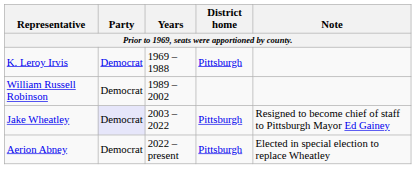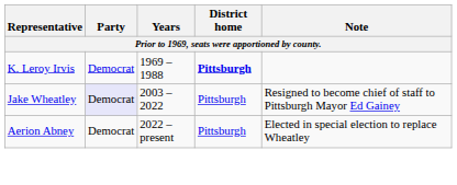 <table class=wikitable>
 <tr valign=bottom>
 <th>Representative</th>
 <th>Party</th>
 <th>Years</th>
 <th>District home</th>
 <th>Note</th>
 </tr>
 <tr>
 <th colspan=5 style="font-size: 80%;"><em>Prior to 1969, seats were apportioned by county.</em></th>
 </tr>
 <tr>
 <td><a href='#'>K. Leroy Irvis</a></td>
 <td><a href='#'>Democrat</a></td>
 <td>1969 – 1988</td>
-<td><a href='#'>Pittsburgh</a></td>
-<td></td>
-</tr>
-<tr>
-<td><a href='#'>William Russell Robinson</a></td>
-<td>Democrat</td>
-<td>1989 – 2002</td>
-<td></td>
+<td><strong><a href='#'>Pittsburgh</a></strong></td>
 <td></td>
 </tr>
 <tr>
 <td><a href='#'>Jake Wheatley</a></td>
 <td style="background: lavender;">Democrat</td>
 <td>2003 – 2022</td>
 <td><a href='#'>Pittsburgh</a></td>
 <td>Resigned to become chief of staff to Pittsburgh Mayor <a href='#'>Ed Gainey</a></td>
 </tr>
 <tr>
 <td><a href='#'>Aerion Abney</a></td>
 <td>Democrat</td>
 <td>2022 – present</td>
 <td><a href='#'>Pittsburgh</a></td>
 <td>Elected in special election to replace Wheatley</td>
 </tr>
 </table>
